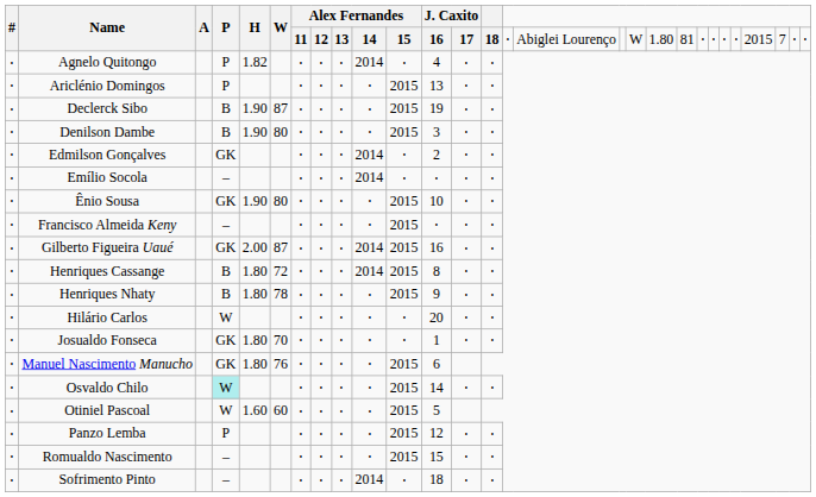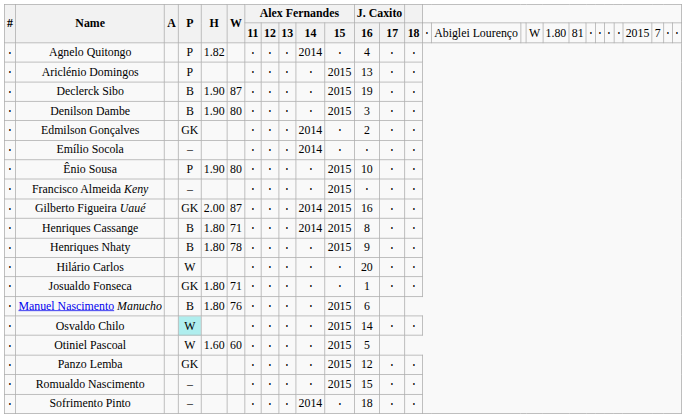 <table class="wikitable plainrowheaders sortable" style="text-align:center">
 <tr>
 <th scope="col" rowspan="3">#</th>
 <th scope="col" rowspan="3">Name</th>
 <th scope="col" rowspan="3">A</th>
 <th scope="col" rowspan="3">P</th>
 <th scope="col" rowspan="3">H</th>
 <th scope="col" rowspan="3">W</th>
 <th colspan="5">Alex Fernandes</th>
 <th colspan="2">J. Caxito</th>
 <th colspan="1"></th>
 </tr>
 <tr>
 <th scope="col" rowspan="2">11</th>
 <th scope="col" rowspan="2">12</th>
 <th scope="col" rowspan="2">13</th>
 <th scope="col" rowspan="2">14</th>
 <th scope="col" rowspan="2">15</th>
 <th scope="col" rowspan="2">16</th>
 <th scope="col" rowspan="2">17</th>
 <th scope="col" rowspan="2">18</th>
 </tr>
 <tr>
 <td>⋅</td>
 <td>Abiglei Lourenço</td>
 <td></td>
 <td data-sort-value="3">W</td>
 <td>1.80</td>
 <td>81</td>
 <td>⋅</td>
 <td>⋅</td>
 <td>⋅</td>
 <td>⋅</td>
 <td>2015</td>
 <td data-sort-value="07">7</td>
 <td>⋅</td>
 <td>⋅</td>
 </tr>
 <tr>
 <td>⋅</td>
 <td>Agnelo Quitongo</td>
 <td></td>
 <td>P</td>
 <td>1.82</td>
 <td></td>
 <td>⋅</td>
 <td>⋅</td>
 <td>⋅</td>
 <td>2014</td>
 <td>⋅</td>
 <td data-sort-value="04">4</td>
 <td>⋅</td>
 <td>⋅</td>
 </tr>
 <tr>
 <td>⋅</td>
 <td>Ariclénio Domingos</td>
 <td></td>
 <td>P</td>
 <td></td>
 <td></td>
 <td>⋅</td>
 <td>⋅</td>
 <td>⋅</td>
 <td>⋅</td>
 <td>2015</td>
 <td>13</td>
 <td>⋅</td>
 <td>⋅</td>
 </tr>
 <tr>
 <td>⋅</td>
 <td>Declerck Sibo</td>
 <td></td>
 <td data-sort-value="2">B</td>
 <td>1.90</td>
 <td>87</td>
 <td>⋅</td>
 <td>⋅</td>
 <td>⋅</td>
 <td>⋅</td>
 <td>2015</td>
 <td>19</td>
 <td>⋅</td>
 <td>⋅</td>
 </tr>
 <tr>
 <td>⋅</td>
 <td>Denilson Dambe</td>
 <td></td>
 <td data-sort-value="2">B</td>
 <td>1.90</td>
 <td>80</td>
 <td>⋅</td>
 <td>⋅</td>
 <td>⋅</td>
 <td>⋅</td>
 <td>2015</td>
 <td data-sort-value="03">3</td>
 <td>⋅</td>
 <td>⋅</td>
 </tr>
 <tr>
 <td>⋅</td>
 <td>Edmilson Gonçalves</td>
 <td></td>
 <td data-sort-value="1">GK</td>
 <td></td>
 <td></td>
 <td>⋅</td>
 <td>⋅</td>
 <td>⋅</td>
 <td>2014</td>
 <td>⋅</td>
 <td data-sort-value="02">2</td>
 <td>⋅</td>
 <td>⋅</td>
 </tr>
 <tr>
 <td>⋅</td>
 <td>Emílio Socola</td>
 <td></td>
 <td>–</td>
 <td></td>
 <td></td>
 <td>⋅</td>
 <td>⋅</td>
 <td>⋅</td>
 <td>2014</td>
 <td>⋅</td>
 <td>⋅</td>
 <td>⋅</td>
 <td>⋅</td>
 </tr>
 <tr>
 <td>⋅</td>
 <td data-sort-value="Enio">Ênio Sousa</td>
 <td></td>
-<td data-sort-value="1">GK</td>
+<td>P</td>
 <td>1.90</td>
 <td>80</td>
 <td>⋅</td>
 <td>⋅</td>
 <td>⋅</td>
 <td>⋅</td>
 <td>2015</td>
 <td>10</td>
 <td>⋅</td>
 <td>⋅</td>
 </tr>
 <tr>
 <td>⋅</td>
 <td>Francisco Almeida <em>Keny</em></td>
 <td></td>
 <td>–</td>
 <td></td>
 <td></td>
 <td>⋅</td>
 <td>⋅</td>
 <td>⋅</td>
 <td>⋅</td>
 <td>2015</td>
 <td>⋅</td>
 <td>⋅</td>
 <td>⋅</td>
 </tr>
 <tr>
 <td>⋅</td>
 <td>Gilberto Figueira <em>Uaué</em></td>
 <td></td>
 <td data-sort-value="1">GK</td>
 <td>2.00</td>
 <td>87</td>
 <td>⋅</td>
 <td>⋅</td>
 <td>⋅</td>
 <td>2014</td>
 <td>2015</td>
 <td>16</td>
 <td>⋅</td>
 <td>⋅</td>
 </tr>
 <tr>
 <td>⋅</td>
 <td>Henriques Cassange</td>
 <td></td>
 <td data-sort-value="2">B</td>
 <td>1.80</td>
-<td>72</td>
+<td>71</td>
 <td>⋅</td>
 <td>⋅</td>
 <td>⋅</td>
 <td>2014</td>
 <td>2015</td>
 <td data-sort-value="08">8</td>
 <td>⋅</td>
 <td>⋅</td>
 </tr>
 <tr>
 <td>⋅</td>
 <td>Henriques Nhaty</td>
 <td></td>
 <td data-sort-value="2">B</td>
 <td>1.80</td>
 <td>78</td>
 <td>⋅</td>
 <td>⋅</td>
 <td>⋅</td>
 <td>⋅</td>
 <td>2015</td>
 <td data-sort-value="09">9</td>
 <td>⋅</td>
 <td>⋅</td>
 </tr>
 <tr>
 <td>⋅</td>
 <td>Hilário Carlos</td>
 <td></td>
 <td data-sort-value="3">W</td>
 <td></td>
 <td></td>
 <td>⋅</td>
 <td>⋅</td>
 <td>⋅</td>
 <td>⋅</td>
 <td>⋅</td>
 <td>20</td>
 <td>⋅</td>
 <td>⋅</td>
 </tr>
 <tr>
 <td>⋅</td>
 <td>Josualdo Fonseca</td>
 <td></td>
 <td data-sort-value="1">GK</td>
 <td>1.80</td>
-<td>70</td>
+<td>71</td>
 <td>⋅</td>
 <td>⋅</td>
 <td>⋅</td>
 <td>⋅</td>
 <td>⋅</td>
 <td data-sort-value="01">1</td>
 <td>⋅</td>
 <td>⋅</td>
 </tr>
 <tr>
 <td>⋅</td>
 <td><a href='#'>Manuel Nascimento</a> <em>Manucho</em></td>
 <td></td>
-<td data-sort-value="1">GK</td>
+<td data-sort-value="2">B</td>
 <td>1.80</td>
 <td>76</td>
 <td>⋅</td>
 <td>⋅</td>
 <td>⋅</td>
 <td>⋅</td>
 <td>2015</td>
 <td data-sort-value="06">6</td>
 <td data-sort-value="⋅"><a href='#'></a></td>
 </tr>
 <tr>
 <td>⋅</td>
 <td>Osvaldo Chilo</td>
 <td></td>
 <td data-sort-value="3" style="background: paleturquoise;">W</td>
 <td></td>
 <td></td>
 <td>⋅</td>
 <td>⋅</td>
 <td>⋅</td>
 <td>⋅</td>
 <td>2015</td>
 <td>14</td>
 <td>⋅</td>
 <td>⋅</td>
 </tr>
 <tr>
 <td>⋅</td>
 <td>Otiniel Pascoal</td>
 <td></td>
 <td data-sort-value="3">W</td>
 <td>1.60</td>
 <td>60</td>
 <td>⋅</td>
 <td>⋅</td>
 <td>⋅</td>
 <td>⋅</td>
 <td>2015</td>
 <td data-sort-value="05">5</td>
 <td data-sort-value="⋅"><a href='#'></a></td>
 </tr>
 <tr>
 <td>⋅</td>
 <td>Panzo Lemba</td>
 <td></td>
-<td>P</td>
+<td data-sort-value="1">GK</td>
 <td></td>
 <td></td>
 <td>⋅</td>
 <td>⋅</td>
 <td>⋅</td>
 <td>⋅</td>
 <td>2015</td>
 <td>12</td>
 <td>⋅</td>
 <td>⋅</td>
 </tr>
 <tr>
 <td>⋅</td>
 <td>Romualdo Nascimento</td>
 <td></td>
 <td>–</td>
 <td></td>
 <td></td>
 <td>⋅</td>
 <td>⋅</td>
 <td>⋅</td>
 <td>⋅</td>
 <td>2015</td>
 <td>15</td>
 <td>⋅</td>
 <td>⋅</td>
 </tr>
 <tr>
 <td>⋅</td>
 <td>Sofrimento Pinto</td>
 <td></td>
 <td>–</td>
 <td></td>
 <td></td>
 <td>⋅</td>
 <td>⋅</td>
 <td>⋅</td>
 <td>2014</td>
 <td>⋅</td>
 <td>18</td>
 <td>⋅</td>
 <td>⋅</td>
 </tr>
 </table>
